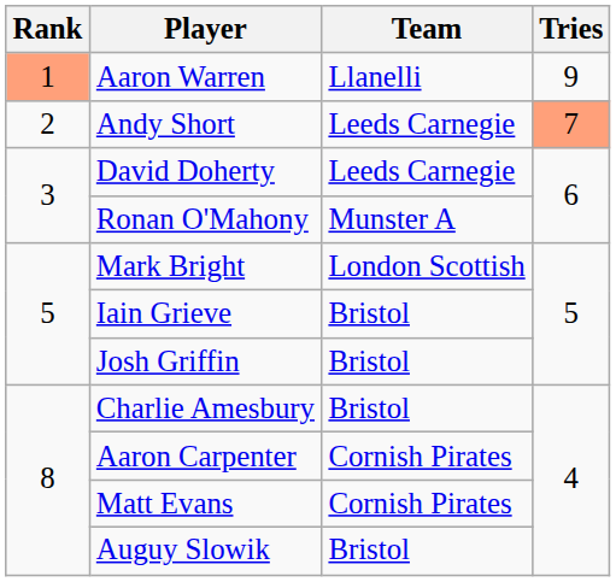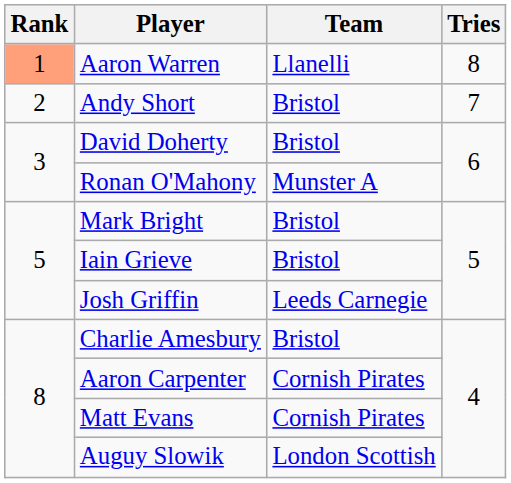 <table class="wikitable">
 <tr>
 <th>Rank</th>
 <th>Player</th>
 <th>Team</th>
 <th>Tries</th>
 </tr>
 <tr>
 <td rowspan=1 align=center style="background: lightsalmon;">1</td>
 <td><a href='#'>Aaron Warren</a></td>
 <td><a href='#'>Llanelli</a></td>
-<td rowspan=1 align=center>9</td>
+<td rowspan=1 align=center>8</td>
 </tr>
 <tr>
 <td rowspan=1 align=center>2</td>
 <td><a href='#'>Andy Short</a></td>
-<td><a href='#'>Leeds Carnegie</a></td>
-<td rowspan=1 align=center style="background: lightsalmon;">7</td>
+<td><a href='#'>Bristol</a></td>
+<td rowspan=1 align=center>7</td>
 </tr>
 <tr>
 <td rowspan=2 align=center>3</td>
 <td><a href='#'>David Doherty</a></td>
-<td><a href='#'>Leeds Carnegie</a></td>
+<td><a href='#'>Bristol</a></td>
 <td rowspan=2 align=center>6</td>
 </tr>
 <tr>
 <td><a href='#'>Ronan O'Mahony</a></td>
 <td><a href='#'>Munster A</a></td>
 </tr>
 <tr>
 <td rowspan=3 align=center>5</td>
 <td><a href='#'>Mark Bright</a></td>
-<td><a href='#'>London Scottish</a></td>
+<td><a href='#'>Bristol</a><br></td>
 <td rowspan=3 align=center>5</td>
 </tr>
 <tr>
 <td><a href='#'>Iain Grieve</a></td>
 <td><a href='#'>Bristol</a></td>
 </tr>
 <tr>
 <td><a href='#'>Josh Griffin</a></td>
-<td><a href='#'>Bristol</a></td>
+<td><a href='#'>Leeds Carnegie</a></td>
 </tr>
 <tr>
 <td rowspan=4 align=center>8</td>
 <td><a href='#'>Charlie Amesbury</a></td>
 <td><a href='#'>Bristol</a></td>
 <td rowspan=4 align=center>4</td>
 </tr>
 <tr>
 <td><a href='#'>Aaron Carpenter</a></td>
 <td><a href='#'>Cornish Pirates</a></td>
 </tr>
 <tr>
 <td><a href='#'>Matt Evans</a></td>
 <td><a href='#'>Cornish Pirates</a></td>
 </tr>
 <tr>
 <td><a href='#'>Auguy Slowik</a></td>
-<td><a href='#'>Bristol</a><br></td>
+<td><a href='#'>London Scottish</a></td>
 </tr>
 </table>
